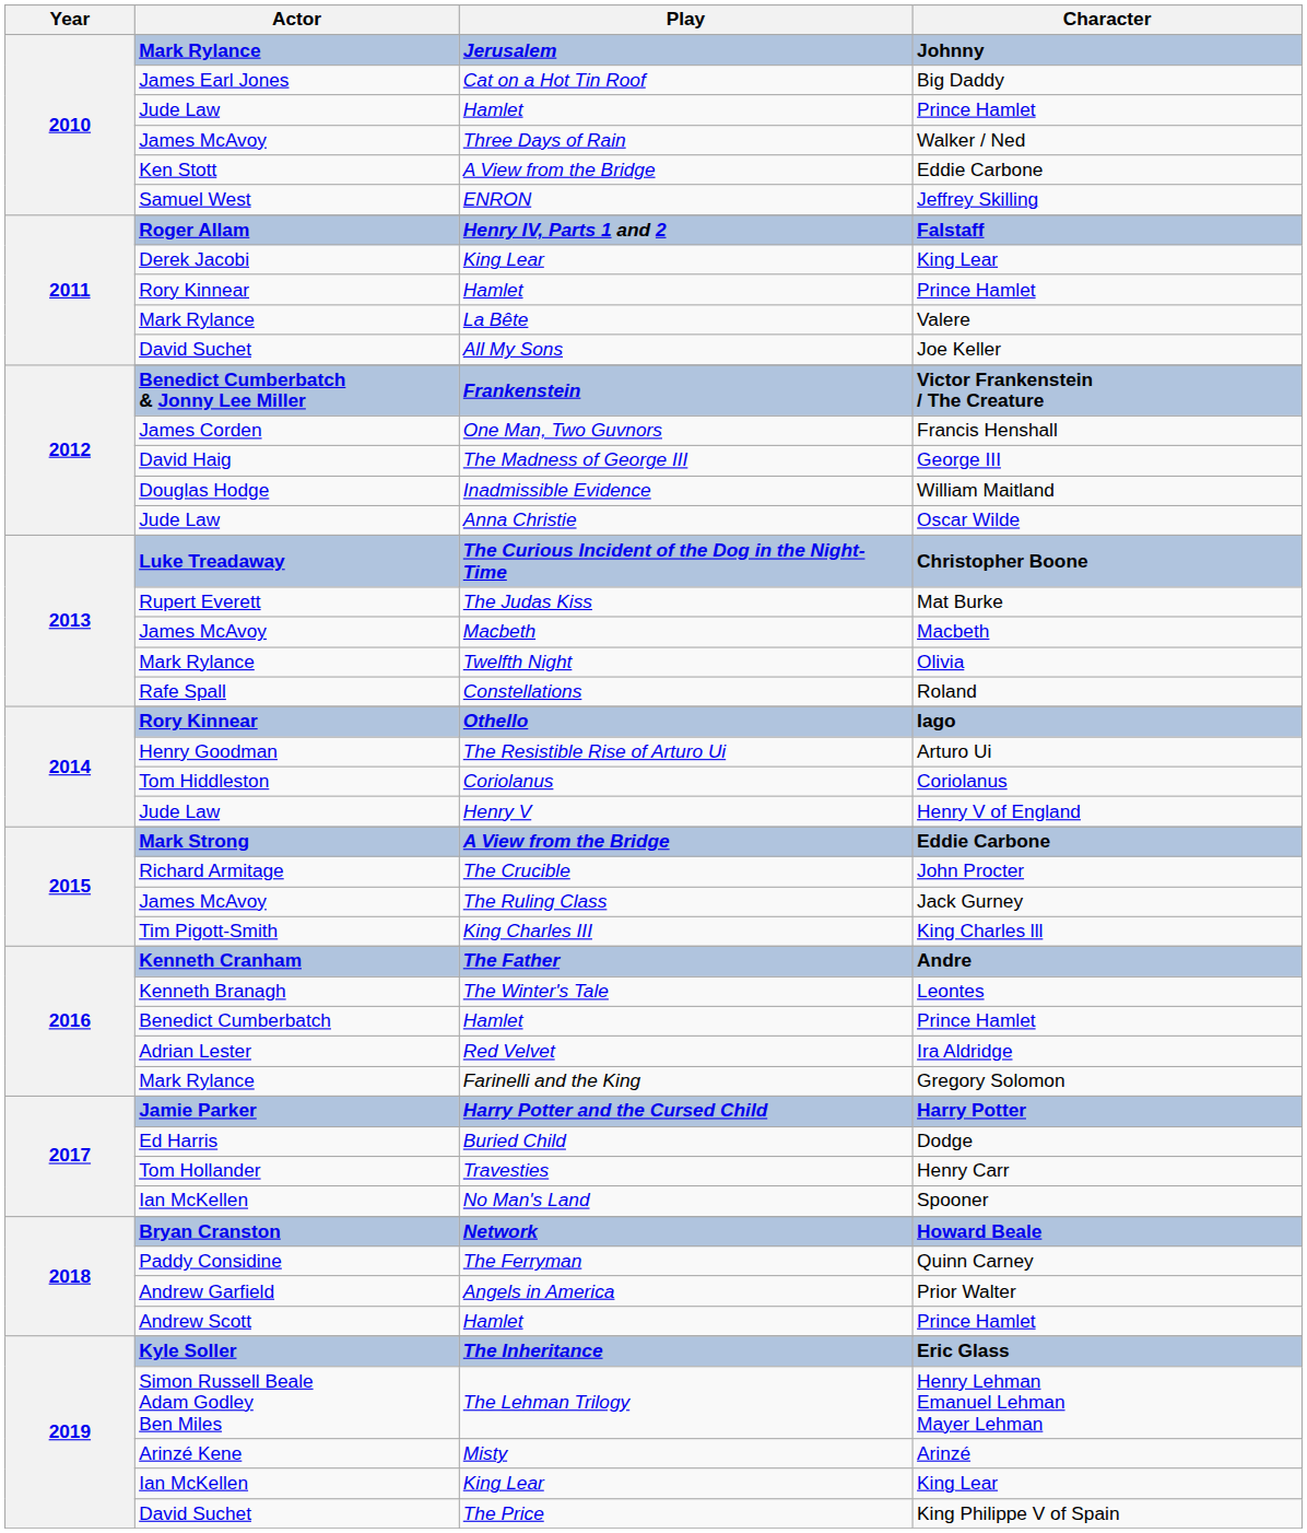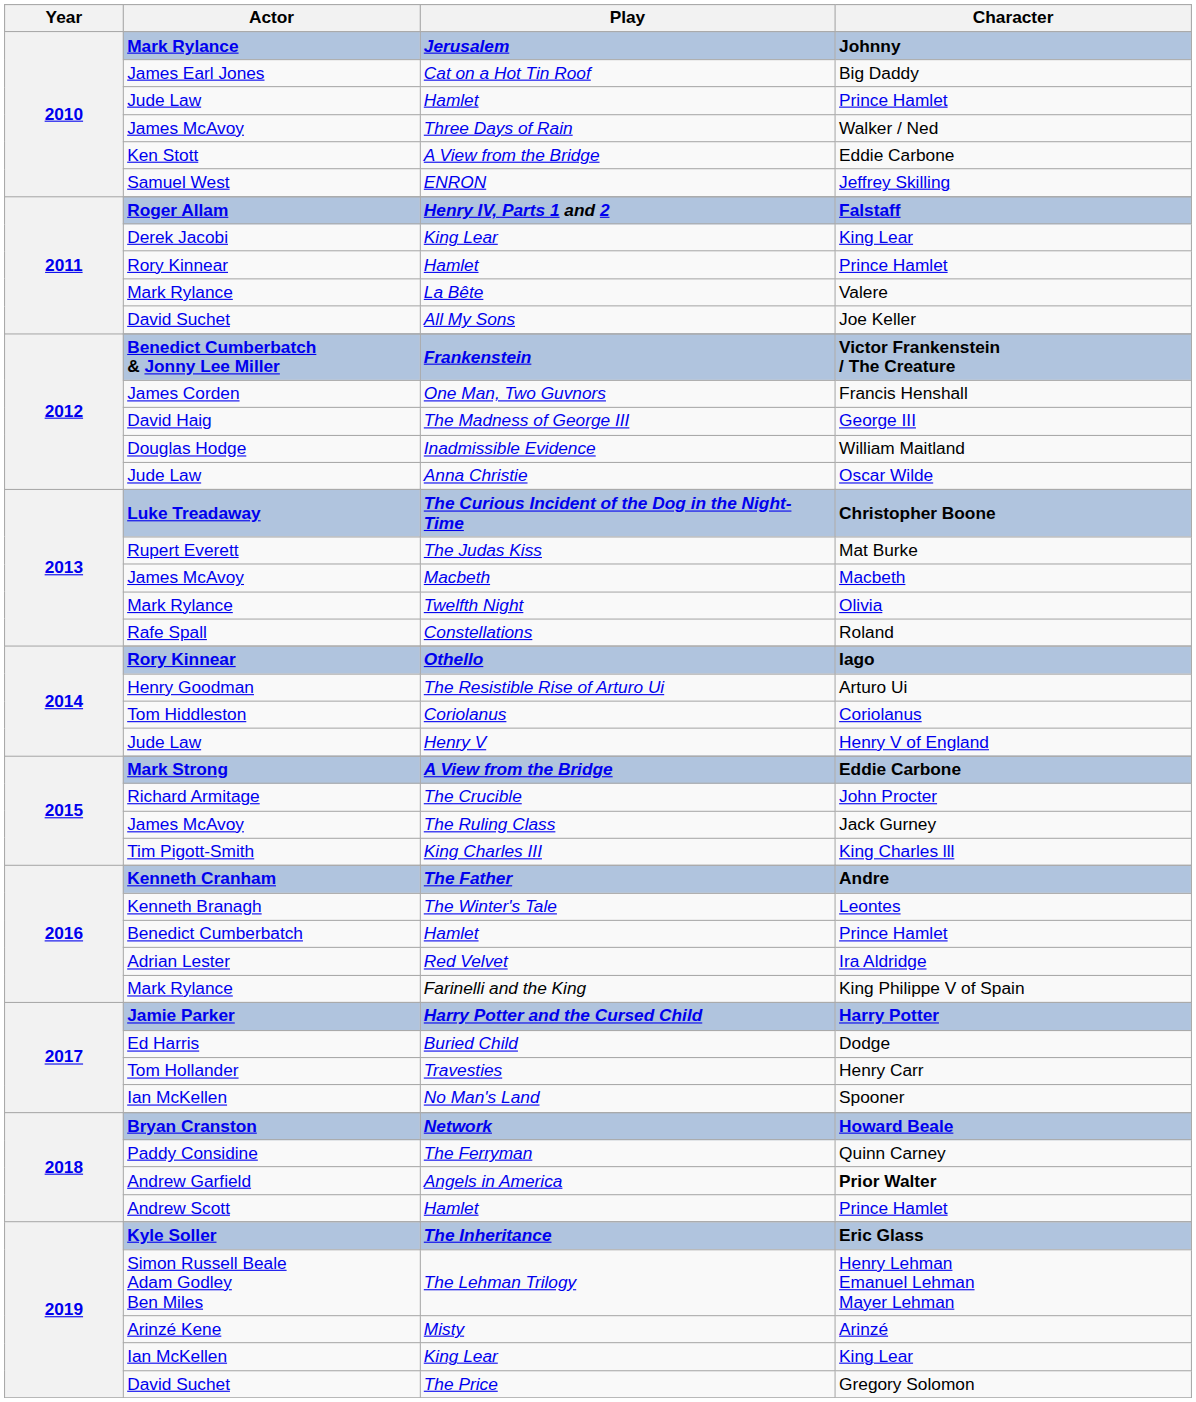 <table class="wikitable" style="width:87%;">
 <tr style="background:#bebebe;">
 <th style="width:10%;">Year</th>
 <th style="width:25%;">Actor</th>
 <th style="width:35%;">Play</th>
 <th style="width:30%;">Character</th>
 </tr>
 <tr>
 <th rowspan="7" style="text-align:center;"><a href='#'>2010</a></th>
 </tr>
 <tr style="background:#B0C4DE">
 <td><strong><a href='#'>Mark Rylance</a></strong></td>
 <td><strong><em><a href='#'>Jerusalem</a></em></strong></td>
 <td><strong>Johnny</strong></td>
 </tr>
 <tr>
 <td><a href='#'>James Earl Jones</a></td>
 <td><em><a href='#'>Cat on a Hot Tin Roof</a></em></td>
 <td>Big Daddy</td>
 </tr>
 <tr>
 <td><a href='#'>Jude Law</a></td>
 <td><em><a href='#'>Hamlet</a></em></td>
 <td><a href='#'>Prince Hamlet</a></td>
 </tr>
 <tr>
 <td><a href='#'>James McAvoy</a></td>
 <td><em><a href='#'>Three Days of Rain</a></em></td>
 <td>Walker / Ned</td>
 </tr>
 <tr>
 <td><a href='#'>Ken Stott</a></td>
 <td><em><a href='#'>A View from the Bridge</a></em></td>
 <td>Eddie Carbone</td>
 </tr>
 <tr>
 <td><a href='#'>Samuel West</a></td>
 <td><em><a href='#'>ENRON</a></em></td>
 <td><a href='#'>Jeffrey Skilling</a></td>
 </tr>
 <tr>
 <th rowspan="6" style="text-align:center;"><a href='#'>2011</a></th>
 </tr>
 <tr style="background:#B0C4DE">
 <td><strong><a href='#'>Roger Allam</a></strong></td>
 <td><strong><em><a href='#'>Henry IV, Parts 1</a> and <a href='#'>2</a></em></strong></td>
 <td><strong><a href='#'>Falstaff</a></strong></td>
 </tr>
 <tr>
 <td><a href='#'>Derek Jacobi</a></td>
 <td><em><a href='#'>King Lear</a></em></td>
 <td><a href='#'>King Lear</a></td>
 </tr>
 <tr>
 <td><a href='#'>Rory Kinnear</a></td>
 <td><em><a href='#'>Hamlet</a></em></td>
 <td><a href='#'>Prince Hamlet</a></td>
 </tr>
 <tr>
 <td><a href='#'>Mark Rylance</a></td>
 <td><em><a href='#'>La Bête</a></em></td>
 <td>Valere</td>
 </tr>
 <tr>
 <td><a href='#'>David Suchet</a></td>
 <td><em><a href='#'>All My Sons</a></em></td>
 <td>Joe Keller</td>
 </tr>
 <tr>
 <th rowspan="6" style="text-align:center;"><a href='#'>2012</a></th>
 </tr>
 <tr style="background:#B0C4DE">
 <td><strong><a href='#'>Benedict Cumberbatch</a> <br> & <a href='#'>Jonny Lee Miller</a></strong></td>
 <td><strong><em><a href='#'>Frankenstein</a></em></strong></td>
 <td><strong>Victor Frankenstein <br> / The Creature</strong></td>
 </tr>
 <tr>
 <td><a href='#'>James Corden</a></td>
 <td><em><a href='#'>One Man, Two Guvnors</a></em></td>
 <td>Francis Henshall</td>
 </tr>
 <tr>
 <td><a href='#'>David Haig</a></td>
 <td><em><a href='#'>The Madness of George III</a></em></td>
 <td><a href='#'>George III</a></td>
 </tr>
 <tr>
 <td><a href='#'>Douglas Hodge</a></td>
 <td><em><a href='#'>Inadmissible Evidence</a></em></td>
 <td>William Maitland</td>
 </tr>
 <tr>
 <td><a href='#'>Jude Law</a></td>
 <td><em><a href='#'>Anna Christie</a></em></td>
 <td><a href='#'>Oscar Wilde</a></td>
 </tr>
 <tr>
 <th rowspan="6" style="text-align:center;"><a href='#'>2013</a></th>
 </tr>
 <tr style="background:#B0C4DE">
 <td><strong><a href='#'>Luke Treadaway</a></strong></td>
 <td><strong><em><a href='#'>The Curious Incident of the Dog in the Night-Time</a></em></strong></td>
 <td><strong>Christopher Boone</strong></td>
 </tr>
 <tr>
 <td><a href='#'>Rupert Everett</a></td>
 <td><em><a href='#'>The Judas Kiss</a></em></td>
 <td>Mat Burke</td>
 </tr>
 <tr>
 <td><a href='#'>James McAvoy</a></td>
 <td><em><a href='#'>Macbeth</a></em></td>
 <td><a href='#'>Macbeth</a></td>
 </tr>
 <tr>
 <td><a href='#'>Mark Rylance</a></td>
 <td><em><a href='#'>Twelfth Night</a></em></td>
 <td><a href='#'>Olivia</a></td>
 </tr>
 <tr>
 <td><a href='#'>Rafe Spall</a></td>
 <td><em><a href='#'>Constellations</a></em></td>
 <td>Roland</td>
 </tr>
 <tr>
 <th rowspan="5" style="text-align:center;"><a href='#'>2014</a></th>
 </tr>
 <tr style="background:#B0C4DE">
 <td><strong><a href='#'>Rory Kinnear</a></strong></td>
 <td><strong><em><a href='#'>Othello</a></em></strong></td>
 <td><strong>Iago</strong></td>
 </tr>
 <tr>
 <td><a href='#'>Henry Goodman</a></td>
 <td><em><a href='#'>The Resistible Rise of Arturo Ui</a></em></td>
 <td>Arturo Ui</td>
 </tr>
 <tr>
 <td><a href='#'>Tom Hiddleston</a></td>
 <td><em><a href='#'>Coriolanus</a></em></td>
 <td><a href='#'>Coriolanus</a></td>
 </tr>
 <tr>
 <td><a href='#'>Jude Law</a></td>
 <td><em><a href='#'>Henry V</a></em></td>
 <td><a href='#'>Henry V of England</a></td>
 </tr>
 <tr>
 <th rowspan="5" style="text-align:center;"><a href='#'>2015</a></th>
 </tr>
 <tr style="background:#B0C4DE">
 <td><strong><a href='#'>Mark Strong</a></strong></td>
 <td><strong><em><a href='#'>A View from the Bridge</a></em></strong></td>
 <td><strong>Eddie Carbone</strong></td>
 </tr>
 <tr>
 <td><a href='#'>Richard Armitage</a></td>
 <td><em><a href='#'>The Crucible</a></em></td>
 <td><a href='#'>John Procter</a></td>
 </tr>
 <tr>
 <td><a href='#'>James McAvoy</a></td>
 <td><em><a href='#'>The Ruling Class</a></em></td>
 <td>Jack Gurney</td>
 </tr>
 <tr>
 <td><a href='#'>Tim Pigott-Smith</a></td>
 <td><em><a href='#'>King Charles III</a></em></td>
 <td><a href='#'>King Charles lll</a></td>
 </tr>
 <tr>
 <th rowspan="6" style="text-align:center;"><a href='#'>2016</a></th>
 </tr>
 <tr style="background:#B0C4DE">
 <td><strong><a href='#'>Kenneth Cranham</a></strong></td>
 <td><strong><em><a href='#'>The Father</a></em></strong></td>
 <td><strong>Andre</strong></td>
 </tr>
 <tr>
 <td><a href='#'>Kenneth Branagh</a></td>
 <td><em><a href='#'>The Winter's Tale</a></em></td>
 <td><a href='#'>Leontes</a></td>
 </tr>
 <tr>
 <td><a href='#'>Benedict Cumberbatch</a></td>
 <td><em><a href='#'>Hamlet</a></em></td>
 <td><a href='#'>Prince Hamlet</a></td>
 </tr>
 <tr>
 <td><a href='#'>Adrian Lester</a></td>
 <td><em><a href='#'>Red Velvet</a></em></td>
 <td><a href='#'>Ira Aldridge</a></td>
 </tr>
 <tr>
 <td><a href='#'>Mark Rylance</a></td>
 <td><em>Farinelli and the King</em></td>
-<td>Gregory Solomon</td>
+<td>King Philippe V of Spain</td>
 </tr>
 <tr>
 <th rowspan="5" style="text-align:center;"><a href='#'>2017</a></th>
 </tr>
 <tr style="background:#B0C4DE">
 <td><strong><a href='#'>Jamie Parker</a></strong></td>
 <td><strong><em><a href='#'>Harry Potter and the Cursed Child</a></em></strong></td>
 <td><strong><a href='#'>Harry Potter</a></strong></td>
 </tr>
 <tr>
 <td><a href='#'>Ed Harris</a></td>
 <td><em><a href='#'>Buried Child</a></em></td>
 <td>Dodge</td>
 </tr>
 <tr>
 <td><a href='#'>Tom Hollander</a></td>
 <td><em><a href='#'>Travesties</a></em></td>
 <td>Henry Carr</td>
 </tr>
 <tr>
 <td><a href='#'>Ian McKellen</a></td>
 <td><em><a href='#'>No Man's Land</a></em></td>
 <td>Spooner</td>
 </tr>
 <tr>
 <th rowspan="5"><a href='#'>2018</a></th>
 </tr>
 <tr style="background:#B0C4DE">
 <td><strong><a href='#'>Bryan Cranston</a></strong></td>
 <td><a href='#'><strong><em>Network</em></strong></a></td>
 <td><a href='#'><strong>Howard Beale</strong></a></td>
 </tr>
 <tr>
 <td><a href='#'>Paddy Considine</a></td>
 <td><a href='#'><em>The Ferryman</em></a></td>
 <td>Quinn Carney</td>
 </tr>
 <tr>
 <td><a href='#'>Andrew Garfield</a></td>
 <td><em><a href='#'>Angels in America</a></em></td>
-<td>Prior Walter</td>
+<td><strong>Prior Walter</strong></td>
 </tr>
 <tr>
 <td><a href='#'>Andrew Scott</a></td>
 <td><em><a href='#'>Hamlet</a></em></td>
 <td><a href='#'>Prince Hamlet</a></td>
 </tr>
 <tr>
 <th rowspan=6><a href='#'>2019</a></th>
 </tr>
 <tr style="background:#B0C4DE">
 <td><strong><a href='#'>Kyle Soller</a></strong></td>
 <td><strong><em><a href='#'>The Inheritance</a></em></strong></td>
 <td><strong>Eric Glass</strong></td>
 </tr>
 <tr>
 <td><a href='#'>Simon Russell Beale</a><br><a href='#'>Adam Godley</a><br><a href='#'>Ben Miles</a></td>
 <td><em><a href='#'>The Lehman Trilogy</a></em></td>
 <td><a href='#'>Henry Lehman</a><br><a href='#'>Emanuel Lehman</a><br><a href='#'>Mayer Lehman</a></td>
 </tr>
 <tr>
 <td><a href='#'>Arinzé Kene</a></td>
 <td><em><a href='#'>Misty</a></em></td>
 <td><a href='#'>Arinzé</a></td>
 </tr>
 <tr>
 <td><a href='#'>Ian McKellen</a></td>
 <td><em><a href='#'>King Lear</a></em></td>
 <td><a href='#'>King Lear</a></td>
 </tr>
 <tr>
 <td><a href='#'>David Suchet</a></td>
 <td><em><a href='#'>The Price</a></em></td>
-<td>King Philippe V of Spain</td>
+<td>Gregory Solomon</td>
 </tr>
 </table>
